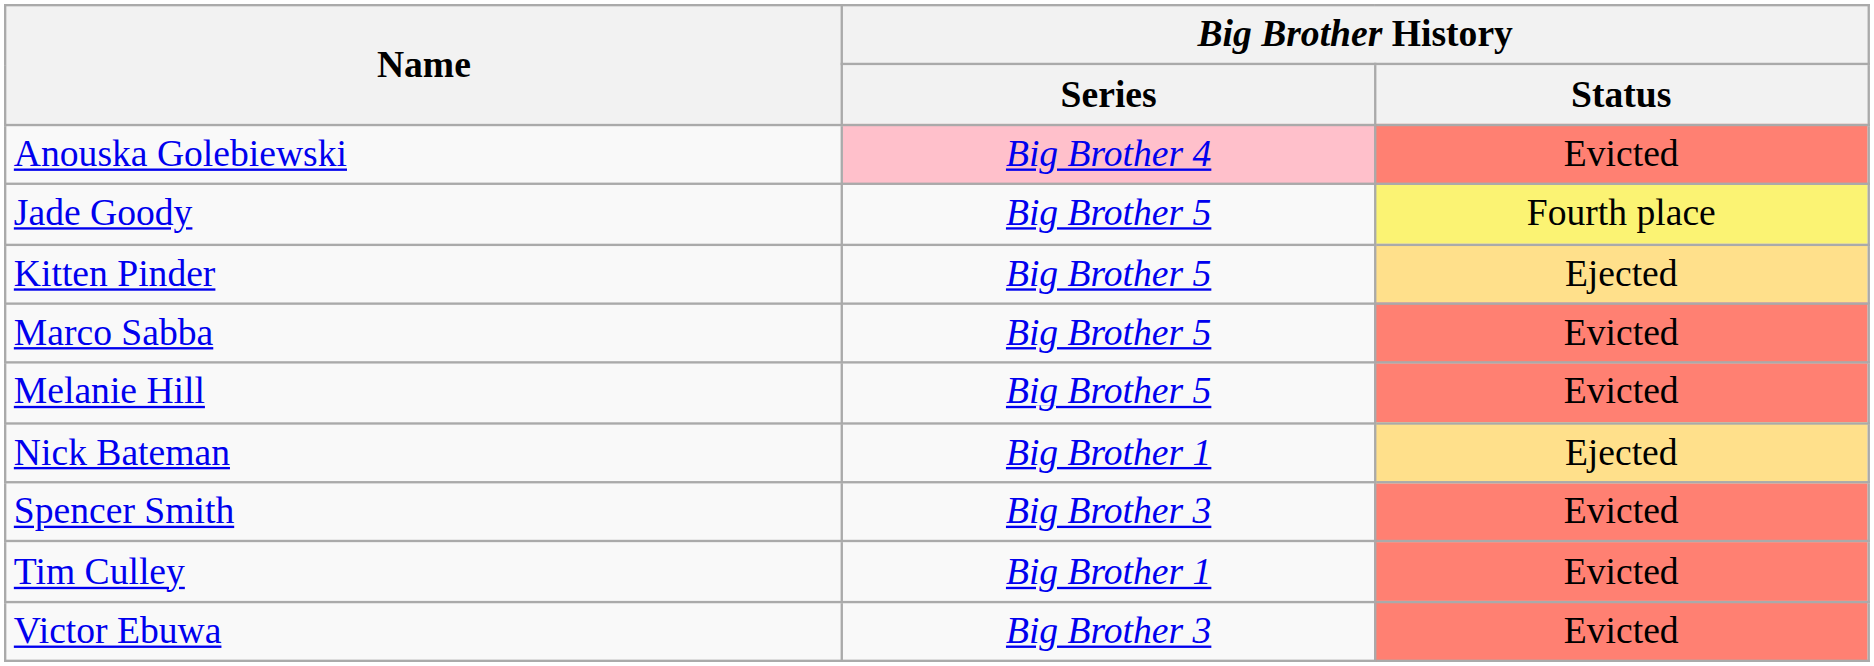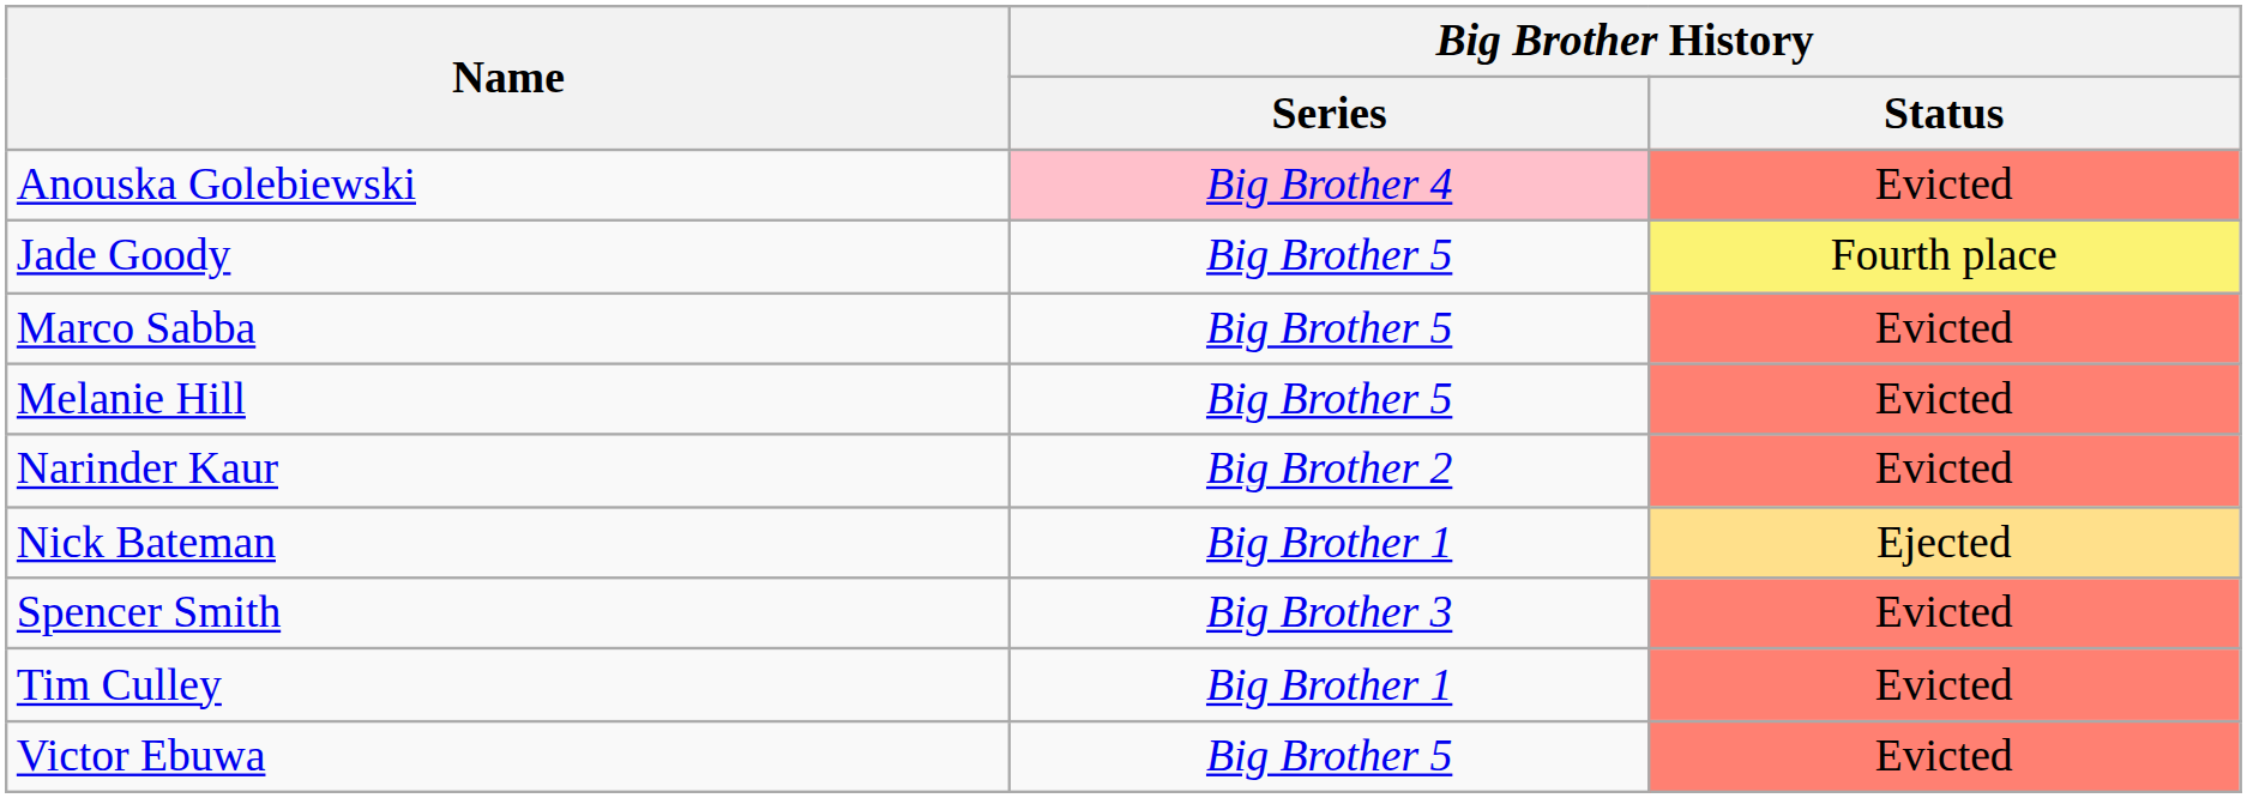 <table class="wikitable" style="width: 40%">
 <tr>
 <th rowspan="2" style="text-align:center" style="width: 10%">Name</th>
 <th colspan="2" style="text-align:center" style="width: 20%"><em>Big Brother</em> History</th>
 </tr>
 <tr>
 <th style="text-align:center" style="width: 10%">Series</th>
 <th style="text-align:center" style="width: 10%">Status</th>
 </tr>
 <tr>
 <td><a href='#'>Anouska Golebiewski</a></td>
 <td style="background: pink; text-align:center;"><em><a href='#'>Big Brother 4</a></em></td>
 <td style="text-align:center; background:#ff8072;">Evicted</td>
 </tr>
 <tr>
 <td><a href='#'>Jade Goody</a></td>
 <td style="text-align:center;"><em><a href='#'>Big Brother 5</a></em></td>
 <td style="text-align:center; background:#fbf373;">Fourth place</td>
 </tr>
 <tr>
-<td><a href='#'>Kitten Pinder</a></td>
-<td style="text-align:center;"><em><a href='#'>Big Brother 5</a></em></td>
-<td style="text-align:center; background:#ffe08b;">Ejected</td>
-</tr>
-<tr>
 <td><a href='#'>Marco Sabba</a></td>
 <td style="text-align:center;"><em><a href='#'>Big Brother 5</a></em></td>
 <td style="text-align:center; background:#ff8072;">Evicted</td>
 </tr>
 <tr>
 <td><a href='#'>Melanie Hill</a></td>
 <td style="text-align:center;"><em><a href='#'>Big Brother 5</a></em></td>
+<td style="text-align:center; background:#ff8072;">Evicted</td>
+</tr>
+<tr>
+<td><a href='#'>Narinder Kaur</a></td>
+<td style="text-align:center;"><em><a href='#'>Big Brother 2</a></em></td>
 <td style="text-align:center; background:#ff8072;">Evicted</td>
 </tr>
 <tr>
 <td><a href='#'>Nick Bateman</a></td>
 <td style="text-align:center;"><em><a href='#'>Big Brother 1</a></em></td>
 <td style="text-align:center; background:#ffe08b;">Ejected</td>
 </tr>
 <tr>
 <td><a href='#'>Spencer Smith</a></td>
 <td style="text-align:center;"><em><a href='#'>Big Brother 3</a></em></td>
 <td style="text-align:center; background:#ff8072;">Evicted</td>
 </tr>
 <tr>
 <td><a href='#'>Tim Culley</a></td>
 <td style="text-align:center;"><em><a href='#'>Big Brother 1</a></em></td>
 <td style="text-align:center; background:#ff8072;">Evicted</td>
 </tr>
 <tr>
 <td><a href='#'>Victor Ebuwa</a></td>
-<td style="text-align:center;"><em><a href='#'>Big Brother 3</a></em></td>
+<td style="text-align:center;"><em><a href='#'>Big Brother 5</a></em></td>
 <td style="text-align:center; background:#ff8072;">Evicted</td>
 </tr>
 </table>
